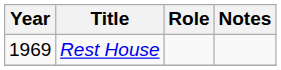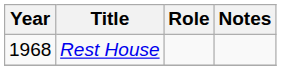 <table class="wikitable sortable">
 <tr>
 <th>Year</th>
 <th>Title</th>
 <th>Role</th>
 <th class="unsortable">Notes</th>
 </tr>
 <tr>
-<td>1969</td>
+<td>1968</td>
 <td><em><a href='#'>Rest House</a></em></td>
 <td></td>
 <td></td>
 </tr>
 <tr>
 </tr>
 </table>
